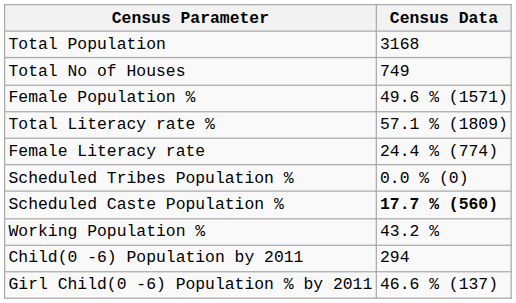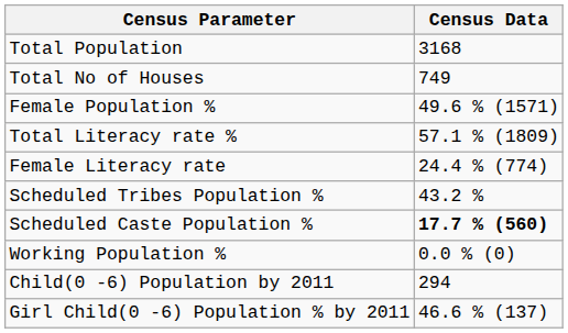 <table class="wikitable">
 <tr>
 <th>Census Parameter</th>
 <th>Census Data</th>
 </tr>
 <tr>
 <td>Total Population</td>
 <td>3168</td>
 </tr>
 <tr>
 <td>Total No of Houses</td>
 <td>749</td>
 </tr>
 <tr>
 <td>Female Population %</td>
 <td>49.6 % (1571)</td>
 </tr>
 <tr>
 <td>Total Literacy rate %</td>
 <td>57.1 % (1809)</td>
 </tr>
 <tr>
 <td>Female Literacy rate</td>
 <td>24.4 % (774)</td>
 </tr>
 <tr>
 <td>Scheduled Tribes Population %</td>
-<td>0.0 % (0)</td>
+<td>43.2 %</td>
 </tr>
 <tr>
 <td>Scheduled Caste Population %</td>
 <td><strong>17.7 % (560)</strong></td>
 </tr>
 <tr>
 <td>Working Population %</td>
-<td>43.2 %</td>
+<td>0.0 % (0)</td>
 </tr>
 <tr>
 <td>Child(0 -6) Population by 2011</td>
 <td>294</td>
 </tr>
 <tr>
 <td>Girl Child(0 -6) Population % by 2011</td>
 <td>46.6 % (137)</td>
 </tr>
 </table>
